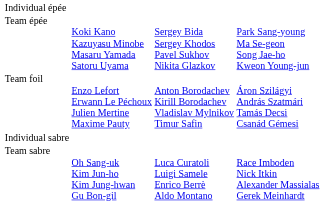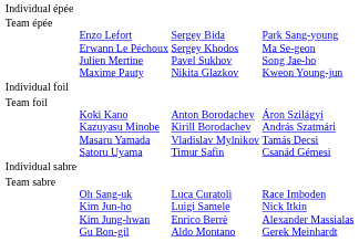 <table>
 <tr>
 <td>Individual épée<br></td>
 <td></td>
 <td></td>
 <td></td>
 </tr>
 <tr valign="top">
 <td>Team épée<br></td>
-<td><br><a href='#'>Koki Kano</a><br><a href='#'>Kazuyasu Minobe</a><br><a href='#'>Masaru Yamada</a><br><a href='#'>Satoru Uyama</a></td>
+<td><br><a href='#'>Enzo Lefort</a><br><a href='#'>Erwann Le Péchoux</a><br><a href='#'>Julien Mertine</a><br><a href='#'>Maxime Pauty</a></td>
 <td><br><a href='#'>Sergey Bida</a><br><a href='#'>Sergey Khodos</a><br><a href='#'>Pavel Sukhov</a><br><a href='#'>Nikita Glazkov</a></td>
 <td><br><a href='#'>Park Sang-young</a><br><a href='#'>Ma Se-geon</a><br><a href='#'>Song Jae-ho</a><br><a href='#'>Kweon Young-jun</a></td>
 </tr>
+<tr>
+<td>Individual foil<br></td>
+<td></td>
+<td></td>
+<td></td>
+</tr>
 <tr valign="top">
 <td>Team foil<br></td>
-<td><br><a href='#'>Enzo Lefort</a><br><a href='#'>Erwann Le Péchoux</a><br><a href='#'>Julien Mertine</a><br><a href='#'>Maxime Pauty</a></td>
+<td><br><a href='#'>Koki Kano</a><br><a href='#'>Kazuyasu Minobe</a><br><a href='#'>Masaru Yamada</a><br><a href='#'>Satoru Uyama</a></td>
 <td><br><a href='#'>Anton Borodachev</a><br><a href='#'>Kirill Borodachev</a><br><a href='#'>Vladislav Mylnikov</a><br><a href='#'>Timur Safin</a></td>
 <td><br><a href='#'>Áron Szilágyi</a><br><a href='#'>András Szatmári</a><br><a href='#'>Tamás Decsi</a><br><a href='#'>Csanád Gémesi</a></td>
 </tr>
 <tr>
 <td>Individual sabre<br></td>
 <td></td>
 <td></td>
 <td></td>
 </tr>
 <tr valign="top">
 <td>Team sabre<br></td>
 <td><br><a href='#'>Oh Sang-uk</a><br><a href='#'>Kim Jun-ho</a><br><a href='#'>Kim Jung-hwan</a><br><a href='#'>Gu Bon-gil</a></td>
 <td><br><a href='#'>Luca Curatoli</a><br><a href='#'>Luigi Samele</a><br><a href='#'>Enrico Berrè</a><br><a href='#'>Aldo Montano</a></td>
 <td><br><a href='#'>Race Imboden</a><br><a href='#'>Nick Itkin</a><br><a href='#'>Alexander Massialas</a><br><a href='#'>Gerek Meinhardt</a></td>
 </tr>
 </table>
